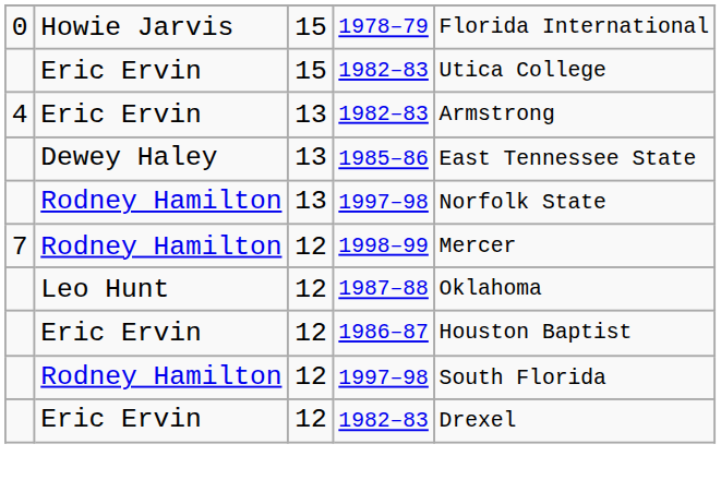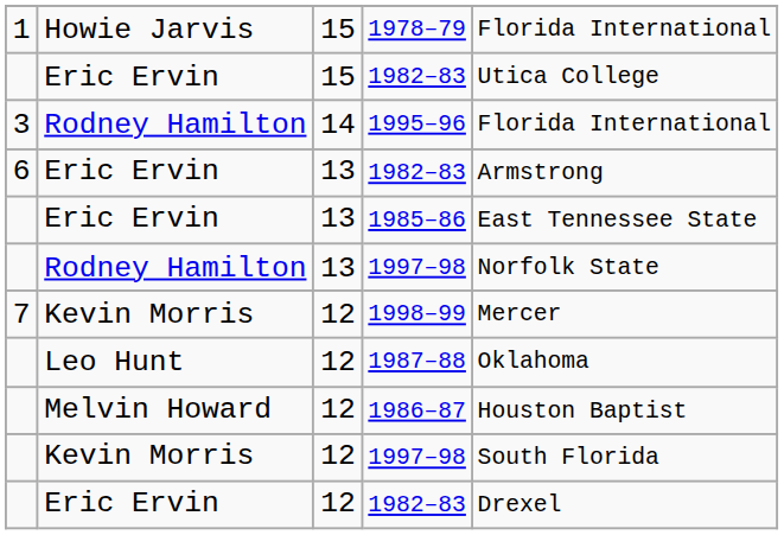 <table class="wikitable">
 <tr>
 </tr>
 <tr>
-<td>0</td>
+<td>1</td>
 <td>Howie Jarvis</td>
 <td>15</td>
 <td style="font-size:80%;"><a href='#'>1978–79</a></td>
 <td style="font-size:80%;">Florida International</td>
 </tr>
 <tr>
 <td></td>
 <td>Eric Ervin</td>
 <td>15</td>
 <td style="font-size:80%;"><a href='#'>1982–83</a></td>
 <td style="font-size:80%;">Utica College</td>
 </tr>
 <tr>
-<td>4</td>
+<td>3</td>
+<td><a href='#'>Rodney Hamilton</a></td>
+<td>14</td>
+<td style="font-size:80%;"><a href='#'>1995–96</a></td>
+<td style="font-size:80%;">Florida International</td>
+</tr>
+<tr>
+<td>6</td>
 <td>Eric Ervin</td>
 <td>13</td>
 <td style="font-size:80%;"><a href='#'>1982–83</a></td>
 <td style="font-size:80%;">Armstrong</td>
 </tr>
 <tr>
 <td></td>
-<td>Dewey Haley</td>
+<td>Eric Ervin</td>
 <td>13</td>
 <td style="font-size:80%;"><a href='#'>1985–86</a></td>
 <td style="font-size:80%;">East Tennessee State</td>
 </tr>
 <tr>
 <td></td>
 <td><a href='#'>Rodney Hamilton</a></td>
 <td>13</td>
 <td style="font-size:80%;"><a href='#'>1997–98</a></td>
 <td style="font-size:80%;">Norfolk State</td>
 </tr>
 <tr>
 <td>7</td>
-<td><a href='#'>Rodney Hamilton</a></td>
+<td>Kevin Morris</td>
 <td>12</td>
 <td style="font-size:80%;"><a href='#'>1998–99</a></td>
 <td style="font-size:80%;">Mercer</td>
 </tr>
 <tr>
 <td></td>
 <td>Leo Hunt</td>
 <td>12</td>
 <td style="font-size:80%;"><a href='#'>1987–88</a></td>
 <td style="font-size:80%;">Oklahoma</td>
 </tr>
 <tr>
 <td></td>
-<td>Eric Ervin</td>
+<td>Melvin Howard</td>
 <td>12</td>
 <td style="font-size:80%;"><a href='#'>1986–87</a></td>
 <td style="font-size:80%;">Houston Baptist</td>
 </tr>
 <tr>
 <td></td>
-<td><a href='#'>Rodney Hamilton</a></td>
+<td>Kevin Morris</td>
 <td>12</td>
 <td style="font-size:80%;"><a href='#'>1997–98</a></td>
 <td style="font-size:80%;">South Florida</td>
 </tr>
 <tr>
 <td></td>
 <td>Eric Ervin</td>
 <td>12</td>
 <td style="font-size:80%;"><a href='#'>1982–83</a></td>
 <td style="font-size:80%;">Drexel</td>
 </tr>
 </table>
